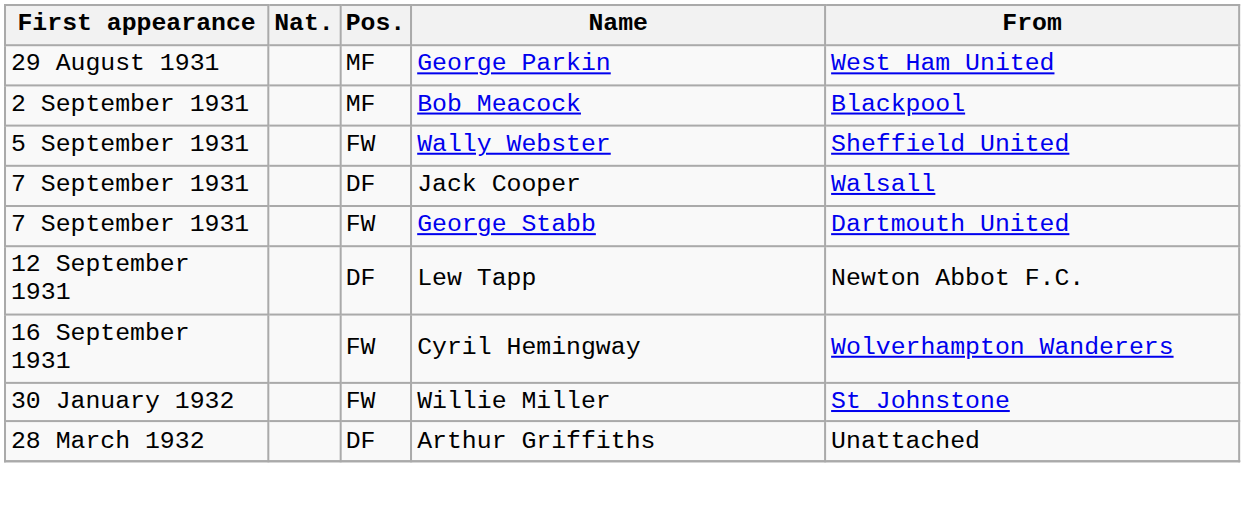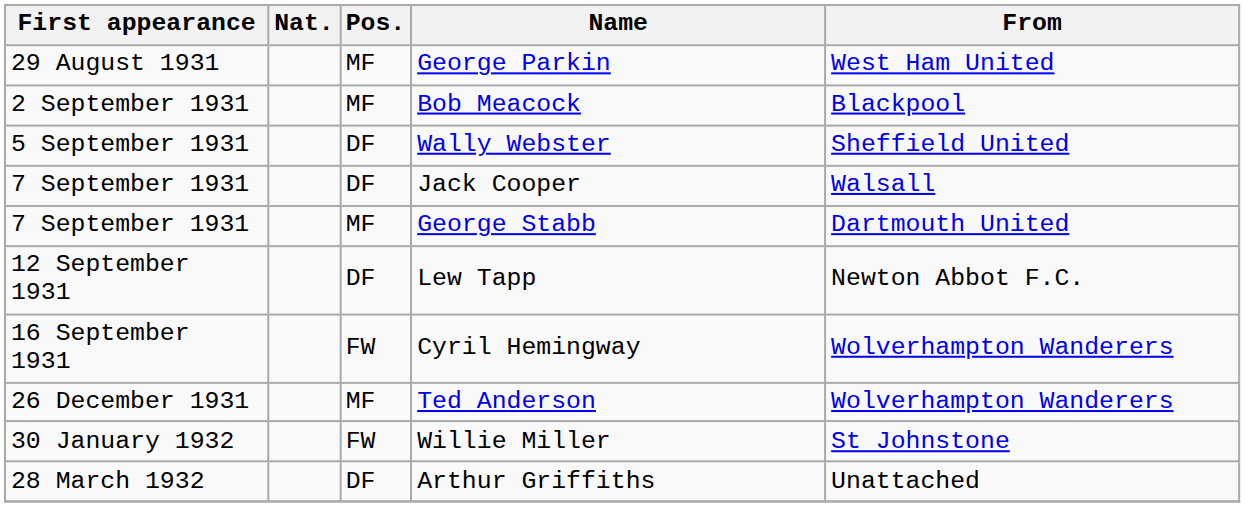 <table class="wikitable" style="font-size: 95%; text-align: left;">
 <tr>
 <th width=125>First appearance</th>
 <th>Nat.</th>
 <th>Pos.</th>
 <th width=200>Name</th>
 <th width=200>From</th>
 </tr>
 <tr>
 <td>29 August 1931</td>
 <td></td>
 <td>MF</td>
 <td><a href='#'>George Parkin</a></td>
 <td><a href='#'>West Ham United</a></td>
 </tr>
 <tr>
 <td>2 September 1931</td>
 <td></td>
 <td>MF</td>
 <td><a href='#'>Bob Meacock</a></td>
 <td><a href='#'>Blackpool</a></td>
 </tr>
 <tr>
 <td>5 September 1931</td>
 <td></td>
-<td>FW</td>
+<td>DF</td>
 <td><a href='#'>Wally Webster</a></td>
 <td><a href='#'>Sheffield United</a></td>
 </tr>
 <tr>
 <td>7 September 1931</td>
 <td></td>
 <td>DF</td>
 <td>Jack Cooper</td>
 <td><a href='#'>Walsall</a></td>
 </tr>
 <tr>
 <td>7 September 1931</td>
 <td></td>
-<td>FW</td>
+<td>MF</td>
 <td><a href='#'>George Stabb</a></td>
 <td><a href='#'>Dartmouth United</a></td>
 </tr>
 <tr>
 <td>12 September 1931</td>
 <td></td>
 <td>DF</td>
 <td>Lew Tapp</td>
 <td>Newton Abbot F.C.</td>
 </tr>
 <tr>
 <td>16 September 1931</td>
 <td></td>
 <td>FW</td>
 <td>Cyril Hemingway</td>
+<td><a href='#'>Wolverhampton Wanderers</a></td>
+</tr>
+<tr>
+<td>26 December 1931</td>
+<td></td>
+<td>MF</td>
+<td><a href='#'>Ted Anderson</a></td>
 <td><a href='#'>Wolverhampton Wanderers</a></td>
 </tr>
 <tr>
 <td>30 January 1932</td>
 <td></td>
 <td>FW</td>
 <td>Willie Miller</td>
 <td><a href='#'>St Johnstone</a></td>
 </tr>
 <tr>
 <td>28 March 1932</td>
 <td></td>
 <td>DF</td>
 <td>Arthur Griffiths</td>
 <td>Unattached</td>
 </tr>
 <tr>
 </tr>
 </table>
